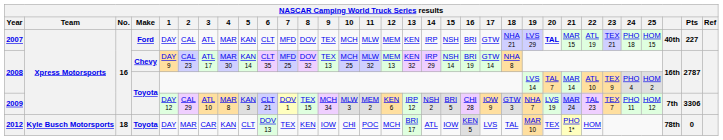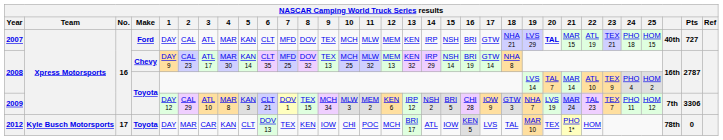 <table class="wikitable " style="text-align:center; font-size:75%">
 <tr>
 <th colspan=45><a href='#'>NASCAR Camping World Truck Series</a> results</th>
 </tr>
 <tr>
 <th>Year</th>
 <th>Team</th>
 <th>No.</th>
 <th>Make</th>
 <th>1</th>
 <th>2</th>
 <th>3</th>
 <th>4</th>
 <th>5</th>
 <th>6</th>
 <th>7</th>
 <th>8</th>
 <th>9</th>
 <th>10</th>
 <th>11</th>
 <th>12</th>
 <th>13</th>
 <th>14</th>
 <th>15</th>
 <th>16</th>
 <th>17</th>
 <th>18</th>
 <th>19</th>
 <th>20</th>
 <th>21</th>
 <th>22</th>
 <th>23</th>
 <th>24</th>
 <th>25</th>
 <th></th>
 <th>Pts</th>
 <th>Ref</th>
 </tr>
 <tr>
 <th><a href='#'>2007</a></th>
 <th rowspan=4><a href='#'>Xpress Motorsports</a></th>
 <th rowspan=4>16</th>
 <th><a href='#'>Ford</a></th>
 <td><a href='#'>DAY</a></td>
 <td><a href='#'>CAL</a></td>
 <td><a href='#'>ATL</a></td>
 <td><a href='#'>MAR</a></td>
 <td><a href='#'>KAN</a></td>
 <td><a href='#'>CLT</a></td>
 <td><a href='#'>MFD</a></td>
 <td><a href='#'>DOV</a></td>
 <td><a href='#'>TEX</a></td>
 <td><a href='#'>MCH</a></td>
 <td><a href='#'>MLW</a></td>
 <td><a href='#'>MEM</a></td>
 <td><a href='#'>KEN</a></td>
 <td><a href='#'>IRP</a></td>
 <td><a href='#'>NSH</a></td>
 <td><a href='#'>BRI</a></td>
 <td><a href='#'>GTW</a></td>
 <td style="background:#CFCFFF;"><a href='#'>NHA</a><br><small>21</small></td>
 <td style="background:#CFCFFF;"><a href='#'>LVS</a><br><small>29</small></td>
 <td><strong><a href='#'>TAL</a></strong></td>
 <td style="background:#DFFFDF;"><a href='#'>MAR</a><br><small>15</small></td>
 <td style="background:#DFFFDF;"><a href='#'>ATL</a><br><small>19</small></td>
 <td style="background:#CFCFFF;"><a href='#'>TEX</a><br><small>21</small></td>
 <td style="background:#DFFFDF;"><a href='#'>PHO</a><br><small>18</small></td>
 <td style="background:#DFFFDF;"><a href='#'>HOM</a><br><small>15</small></td>
 <th>40th</th>
-<th>227</th>
+<th>727</th>
 <th></th>
 </tr>
 <tr>
 <th rowspan=2><a href='#'>2008</a></th>
 <th><a href='#'>Chevy</a></th>
 <td style="background:#FFDF9F;"><a href='#'>DAY</a><br><small>9</small></td>
 <td style="background:#CFCFFF;"><a href='#'>CAL</a><br><small>23</small></td>
 <td style="background:#DFFFDF;"><a href='#'>ATL</a><br><small>17</small></td>
 <td style="background:#CFCFFF;"><a href='#'>MAR</a><br><small>30</small></td>
 <td style="background:#DFFFDF;"><a href='#'>KAN</a><br><small>14</small></td>
 <td style="background:#EFCFFF;"><a href='#'>CLT</a><br><small>35</small></td>
 <td style="background:#CFCFFF;"><a href='#'>MFD</a><br><small>25</small></td>
 <td style="background:#EFCFFF;"><a href='#'>DOV</a><br><small>32</small></td>
 <td style="background:#DFFFDF;"><a href='#'>TEX</a><br><small>13</small></td>
 <td style="background:#CFCFFF;"><a href='#'>MCH</a><br><small>25</small></td>
 <td style="background:#CFCFFF;"><a href='#'>MLW</a><br><small>32</small></td>
 <td style="background:#DFFFDF;"><a href='#'>MEM</a><br><small>13</small></td>
 <td style="background:#EFCFFF;"><a href='#'>KEN</a><br><small>32</small></td>
 <td style="background:#EFCFFF;"><a href='#'>IRP</a><br><small>29</small></td>
 <td style="background:#DFFFDF;"><a href='#'>NSH</a><br><small>14</small></td>
 <td style="background:#DFFFDF;"><a href='#'>BRI</a><br><small>19</small></td>
 <td style="background:#DFFFDF;"><a href='#'>GTW</a><br><small>14</small></td>
 <td style="background:#FFDF9F;"><a href='#'>NHA</a><br><small>8</small></td>
 <td colspan=7></td>
 <th rowspan=2>16th</th>
 <th rowspan=2>2787</th>
 <th rowspan=2></th>
 </tr>
 <tr>
 <th rowspan=2><a href='#'>Toyota</a></th>
 <td colspan=18></td>
 <td style="background:#DFFFDF;"><a href='#'>LVS</a><br><small>14</small></td>
 <td style="background:#FFDF9F;"><a href='#'>TAL</a><br><small>7</small></td>
 <td style="background:#DFFFDF;"><a href='#'>MAR</a><br><small>14</small></td>
 <td style="background:#FFDF9F;"><a href='#'>ATL</a><br><small>10</small></td>
 <td style="background:#FFDF9F;"><a href='#'>TEX</a><br><small>9</small></td>
 <td style="background:#DFDFDF;"><a href='#'>PHO</a><br><small>4</small></td>
 <td style="background:#DFDFDF;"><a href='#'>HOM</a><br><small>2</small></td>
 </tr>
 <tr>
 <th><a href='#'>2009</a></th>
 <td style="background:#DFFFDF;"><a href='#'>DAY</a><br><small>12</small></td>
 <td style="background:#EFCFFF;"><a href='#'>CAL</a><br><small>29</small></td>
 <td style="background:#FFDF9F;"><a href='#'>ATL</a><br><small>10</small></td>
 <td style="background:#FFDF9F;"><a href='#'>MAR</a><br><small>8</small></td>
 <td style="background:#DFDFDF;"><a href='#'>KAN</a><br><small>3</small></td>
 <td style="background:#CFCFFF;"><a href='#'>CLT</a><br><small>21</small></td>
 <td style="background:#FFFFBF;"><a href='#'>DOV</a><br><small>1</small></td>
 <td style="background:#DFFFDF;"><a href='#'>TEX</a><br><small>15</small></td>
 <td style="background:#EFCFFF;"><a href='#'>MCH</a><br><small>34</small></td>
 <td style="background:#DFDFDF;"><a href='#'>MLW</a><br><small>3</small></td>
 <td style="background:#DFDFDF;"><a href='#'>MEM</a><br><small>2</small></td>
 <td style="background:#FFDF9F;"><a href='#'>KEN</a><br><small>6</small></td>
 <td style="background:#DFFFDF;"><a href='#'>IRP</a><br><small>12</small></td>
 <td style="background:#DFDFDF;"><a href='#'>NSH</a><br><small>2</small></td>
 <td style="background:#DFDFDF;"><a href='#'>BRI</a><br><small>5</small></td>
 <td style="background:#EFCFFF;"><a href='#'>CHI</a><br><small>28</small></td>
 <td style="background:#FFDF9F;"><a href='#'>IOW</a><br><small>9</small></td>
 <td style="background:#DFDFDF;"><a href='#'>GTW</a><br><small>3</small></td>
 <td style="background:#FFDF9F;"><a href='#'>NHA</a><br><small>7</small></td>
 <td style="background:#DFFFDF;"><a href='#'>LVS</a><br><small>19</small></td>
 <td style="background:#CFCFFF;"><a href='#'>MAR</a><br><small>24</small></td>
 <td style="background:#EFCFFF;"><a href='#'>TAL</a><br><small>23</small></td>
 <td style="background:#FFDF9F;"><a href='#'>TEX</a><br><small>7</small></td>
 <td style="background:#DFFFDF;"><a href='#'>PHO</a><br><small>11</small></td>
 <td style="background:#DFFFDF;"><a href='#'>HOM</a><br><small>12</small></td>
 <th>7th</th>
 <th>3306</th>
 <th></th>
 </tr>
 <tr>
 <th><a href='#'>2012</a></th>
 <th><a href='#'>Kyle Busch Motorsports</a></th>
-<th>18</th>
+<th>17</th>
 <th><a href='#'>Toyota</a></th>
 <td><a href='#'>DAY</a></td>
 <td><a href='#'>MAR</a></td>
 <td><a href='#'>CAR</a></td>
 <td><a href='#'>KAN</a></td>
 <td><a href='#'>CLT</a></td>
 <td style="background:#DFFFDF;"><a href='#'>DOV</a><br><small>13</small></td>
 <td><a href='#'>TEX</a></td>
 <td><a href='#'>KEN</a></td>
 <td><a href='#'>IOW</a></td>
 <td><a href='#'>CHI</a></td>
 <td><a href='#'>POC</a></td>
 <td><a href='#'>MCH</a></td>
 <td style="background:#DFFFDF;"><a href='#'>BRI</a><br><small>17</small></td>
 <td><a href='#'>ATL</a></td>
 <td><a href='#'>IOW</a></td>
 <td style="background:#DFDFDF;"><a href='#'>KEN</a><br><small>5</small></td>
 <td><a href='#'>LVS</a></td>
 <td><a href='#'>TAL</a></td>
 <td style="background:#FFDF9F;"><a href='#'>MAR</a><br><small>10</small></td>
 <td><a href='#'>TEX</a></td>
 <td style="background:#FFFFBF;"><a href='#'>PHO</a><br><small>1*</small></td>
 <td><a href='#'>HOM</a></td>
 <td colspan=3></td>
 <th>78th</th>
 <th>0</th>
 <th></th>
 </tr>
 </table>
